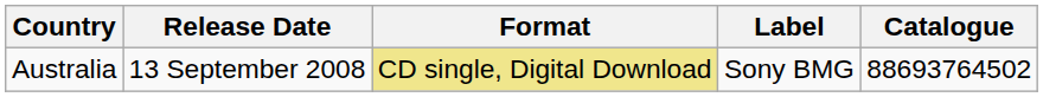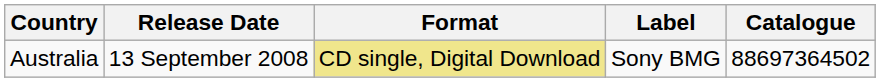 <table class="wikitable">
 <tr>
 <th>Country</th>
 <th>Release Date</th>
 <th>Format</th>
 <th>Label</th>
 <th>Catalogue</th>
 </tr>
 <tr>
 <td>Australia</td>
 <td>13 September 2008</td>
 <td style="background: khaki;">CD single, Digital Download</td>
 <td>Sony BMG</td>
-<td>88693764502</td>
+<td>88697364502</td>
 </tr>
 </table>
